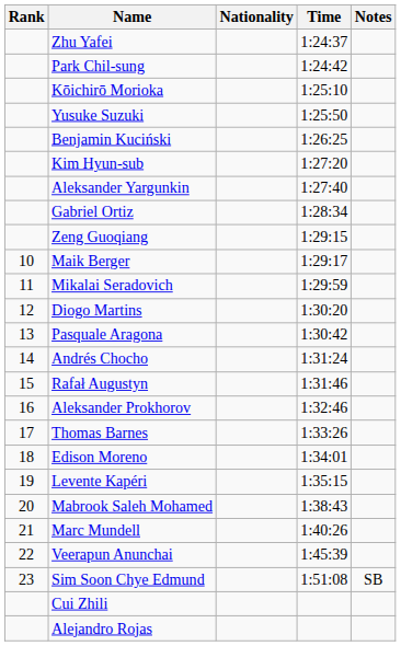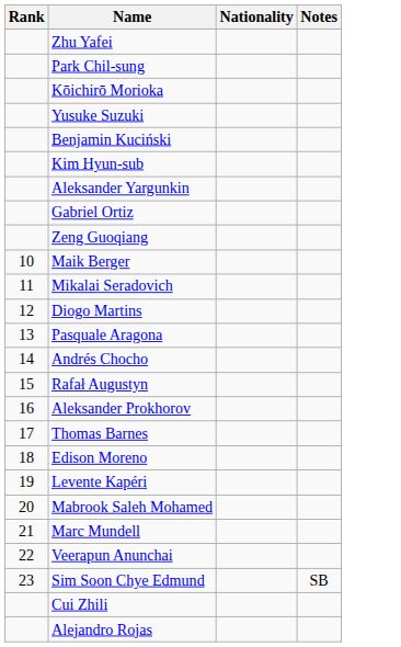 <table class="wikitable sortable" style="text-align:center">
 <tr>
 <th>Rank</th>
 <th>Name</th>
 <th>Nationality</th>
-<th>Time</th>
 <th>Notes</th>
 </tr>
 <tr>
 <td></td>
 <td align=left><a href='#'>Zhu Yafei</a></td>
 <td align=left></td>
-<td>1:24:37</td>
 <td></td>
 </tr>
 <tr>
 <td></td>
 <td align=left><a href='#'>Park Chil-sung</a></td>
 <td align=left></td>
-<td>1:24:42</td>
 <td></td>
 </tr>
 <tr>
 <td></td>
 <td align=left><a href='#'>Kōichirō Morioka</a></td>
 <td align=left></td>
-<td>1:25:10</td>
 <td></td>
 </tr>
 <tr>
 <td></td>
 <td align=left><a href='#'>Yusuke Suzuki</a></td>
 <td align=left></td>
-<td>1:25:50</td>
 <td></td>
 </tr>
 <tr>
 <td></td>
 <td align=left><a href='#'>Benjamin Kuciński</a></td>
 <td align=left></td>
-<td>1:26:25</td>
 <td></td>
 </tr>
 <tr>
 <td></td>
 <td align=left><a href='#'>Kim Hyun-sub</a></td>
 <td align=left></td>
-<td>1:27:20</td>
 <td></td>
 </tr>
 <tr>
 <td></td>
 <td align=left><a href='#'>Aleksander Yargunkin</a></td>
 <td align=left></td>
-<td>1:27:40</td>
 <td></td>
 </tr>
 <tr>
 <td></td>
 <td align=left><a href='#'>Gabriel Ortiz</a></td>
 <td align=left></td>
-<td>1:28:34</td>
 <td></td>
 </tr>
 <tr>
 <td></td>
 <td align=left><a href='#'>Zeng Guoqiang</a></td>
 <td align=left></td>
-<td>1:29:15</td>
 <td></td>
 </tr>
 <tr>
 <td>10</td>
 <td align=left><a href='#'>Maik Berger</a></td>
 <td align=left></td>
-<td>1:29:17</td>
 <td></td>
 </tr>
 <tr>
 <td>11</td>
 <td align=left><a href='#'>Mikalai Seradovich</a></td>
 <td align=left></td>
-<td>1:29:59</td>
 <td></td>
 </tr>
 <tr>
 <td>12</td>
 <td align=left><a href='#'>Diogo Martins</a></td>
 <td align=left></td>
-<td>1:30:20</td>
 <td></td>
 </tr>
 <tr>
 <td>13</td>
 <td align=left><a href='#'>Pasquale Aragona</a></td>
 <td align=left></td>
-<td>1:30:42</td>
 <td></td>
 </tr>
 <tr>
 <td>14</td>
 <td align=left><a href='#'>Andrés Chocho</a></td>
 <td align=left></td>
-<td>1:31:24</td>
 <td></td>
 </tr>
 <tr>
 <td>15</td>
 <td align=left><a href='#'>Rafał Augustyn</a></td>
 <td align=left></td>
-<td>1:31:46</td>
 <td></td>
 </tr>
 <tr>
 <td>16</td>
 <td align=left><a href='#'>Aleksander Prokhorov</a></td>
 <td align=left></td>
-<td>1:32:46</td>
 <td></td>
 </tr>
 <tr>
 <td>17</td>
 <td align=left><a href='#'>Thomas Barnes</a></td>
 <td align=left></td>
-<td>1:33:26</td>
 <td></td>
 </tr>
 <tr>
 <td>18</td>
 <td align=left><a href='#'>Edison Moreno</a></td>
 <td align=left></td>
-<td>1:34:01</td>
 <td></td>
 </tr>
 <tr>
 <td>19</td>
 <td align=left><a href='#'>Levente Kapéri</a></td>
 <td align=left></td>
-<td>1:35:15</td>
 <td></td>
 </tr>
 <tr>
 <td>20</td>
 <td align=left><a href='#'>Mabrook Saleh Mohamed</a></td>
 <td align=left></td>
-<td>1:38:43</td>
 <td></td>
 </tr>
 <tr>
 <td>21</td>
 <td align=left><a href='#'>Marc Mundell</a></td>
 <td align=left></td>
-<td>1:40:26</td>
 <td></td>
 </tr>
 <tr>
 <td>22</td>
 <td align=left><a href='#'>Veerapun Anunchai</a></td>
 <td align=left></td>
-<td>1:45:39</td>
 <td></td>
 </tr>
 <tr>
 <td>23</td>
 <td align=left><a href='#'>Sim Soon Chye Edmund</a></td>
 <td align=left></td>
-<td>1:51:08</td>
 <td>SB</td>
 </tr>
 <tr>
 <td></td>
 <td align=left><a href='#'>Cui Zhili</a></td>
 <td align=left></td>
 <td></td>
-<td></td>
 </tr>
 <tr>
 <td></td>
 <td align=left><a href='#'>Alejandro Rojas</a></td>
 <td align=left></td>
 <td></td>
-<td></td>
 </tr>
 </table>
